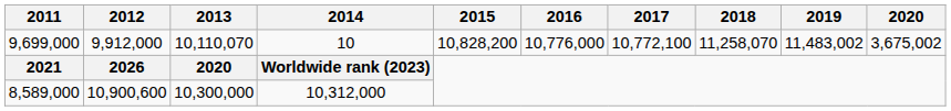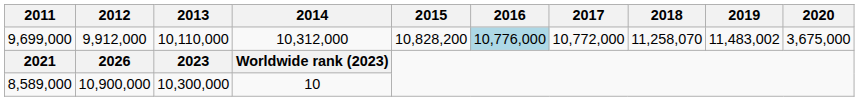 <table class="wikitable" style="text-align:center">
 <tr>
 <th>2011</th>
 <th>2012</th>
 <th>2013</th>
 <th>2014</th>
 <th>2015</th>
 <th>2016</th>
 <th>2017</th>
 <th>2018</th>
 <th>2019</th>
 <th>2020</th>
 </tr>
 <tr>
 <td>9,699,000</td>
 <td>9,912,000</td>
-<td>10,110,070</td>
-<td>10</td>
+<td>10,110,000</td>
+<td>10,312,000</td>
 <td>10,828,200</td>
-<td>10,776,000</td>
-<td>10,772,100</td>
+<td style="background: lightblue;">10,776,000</td>
+<td>10,772,000</td>
 <td>11,258,070</td>
 <td>11,483,002</td>
-<td>3,675,002</td>
+<td>3,675,000</td>
 </tr>
 <tr>
 <th>2021</th>
 <th>2026</th>
-<th>2020</th>
+<th>2023</th>
 <th>Worldwide rank (2023)</th>
 <td colspan="6" rowspan="2"></td>
 </tr>
 <tr>
 <td>8,589,000</td>
-<td>10,900,600</td>
+<td>10,900,000</td>
 <td>10,300,000</td>
-<td>10,312,000</td>
+<td>10</td>
 </tr>
 </table>
